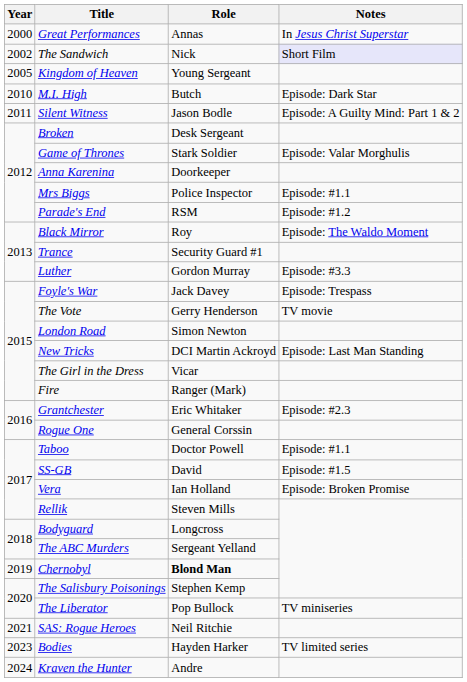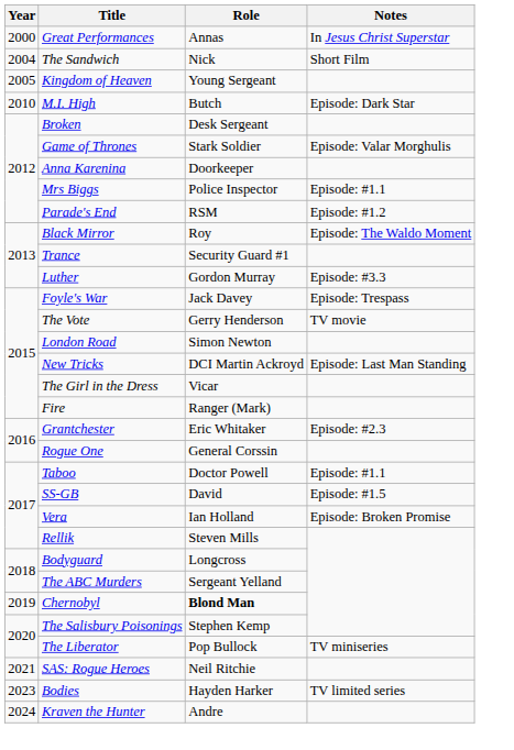 <table class="wikitable">
 <tr>
 <th>Year</th>
 <th>Title</th>
 <th>Role</th>
 <th class="unsortable">Notes</th>
 </tr>
 <tr>
 <td>2000</td>
 <td><em><a href='#'>Great Performances</a></em></td>
 <td>Annas</td>
 <td>In <em><a href='#'>Jesus Christ Superstar</a></em></td>
 </tr>
 <tr>
-<td>2002</td>
+<td>2004</td>
 <td><em>The Sandwich</em></td>
 <td>Nick</td>
-<td style="background: lavender;">Short Film</td>
+<td>Short Film</td>
 </tr>
 <tr>
 <td>2005</td>
 <td><em><a href='#'>Kingdom of Heaven</a></em></td>
 <td>Young Sergeant</td>
 <td></td>
 </tr>
 <tr>
 <td>2010</td>
 <td><em><a href='#'>M.I. High</a></em></td>
 <td>Butch</td>
 <td>Episode: Dark Star</td>
-</tr>
-<tr>
-<td>2011</td>
-<td><em><a href='#'>Silent Witness</a></em></td>
-<td>Jason Bodle</td>
-<td>Episode: A Guilty Mind: Part 1 & 2</td>
 </tr>
 <tr>
 <td rowspan="5">2012</td>
 <td><em><a href='#'>Broken</a></em></td>
 <td>Desk Sergeant</td>
 <td></td>
 </tr>
 <tr>
 <td><em><a href='#'>Game of Thrones</a></em></td>
 <td>Stark Soldier</td>
 <td>Episode: Valar Morghulis</td>
 </tr>
 <tr>
 <td><em><a href='#'>Anna Karenina</a></em></td>
 <td>Doorkeeper</td>
 <td></td>
 </tr>
 <tr>
 <td><em><a href='#'>Mrs Biggs</a></em></td>
 <td>Police Inspector</td>
 <td>Episode: #1.1</td>
 </tr>
 <tr>
 <td><em><a href='#'>Parade's End</a></em></td>
 <td>RSM</td>
 <td>Episode: #1.2</td>
 </tr>
 <tr>
 <td rowspan="3">2013</td>
 <td><em><a href='#'>Black Mirror</a></em></td>
 <td>Roy</td>
 <td>Episode: <a href='#'>The Waldo Moment</a></td>
 </tr>
 <tr>
 <td><em><a href='#'>Trance</a></em></td>
 <td>Security Guard #1</td>
 <td></td>
 </tr>
 <tr>
 <td><em><a href='#'>Luther</a></em></td>
 <td>Gordon Murray</td>
 <td>Episode: #3.3</td>
 </tr>
 <tr>
 <td rowspan="6">2015</td>
 <td><em><a href='#'>Foyle's War</a></em></td>
 <td>Jack Davey</td>
 <td>Episode: Trespass</td>
 </tr>
 <tr>
 <td><em>The Vote</em></td>
 <td>Gerry Henderson</td>
 <td>TV movie</td>
 </tr>
 <tr>
 <td><em><a href='#'>London Road</a></em></td>
 <td>Simon Newton</td>
 <td></td>
 </tr>
 <tr>
 <td><em><a href='#'>New Tricks</a></em></td>
 <td>DCI Martin Ackroyd</td>
 <td>Episode: Last Man Standing</td>
 </tr>
 <tr>
 <td><em>The Girl in the Dress</em></td>
 <td>Vicar</td>
 <td></td>
 </tr>
 <tr>
 <td><em>Fire</em></td>
 <td>Ranger (Mark)</td>
 <td></td>
 </tr>
 <tr>
 <td rowspan="2">2016</td>
 <td><em><a href='#'>Grantchester</a></em></td>
 <td>Eric Whitaker</td>
 <td>Episode: #2.3</td>
 </tr>
 <tr>
 <td><em><a href='#'>Rogue One</a></em></td>
 <td>General Corssin</td>
 <td></td>
 </tr>
 <tr>
 <td rowspan="4">2017</td>
 <td><em><a href='#'>Taboo</a></em></td>
 <td>Doctor Powell</td>
 <td>Episode: #1.1</td>
 </tr>
 <tr>
 <td><em><a href='#'>SS-GB</a></em></td>
 <td>David</td>
 <td>Episode: #1.5</td>
 </tr>
 <tr>
 <td><em><a href='#'>Vera</a></em></td>
 <td>Ian Holland</td>
 <td>Episode: Broken Promise</td>
 </tr>
 <tr>
 <td><em><a href='#'>Rellik</a></em></td>
 <td>Steven Mills</td>
 <td rowspan="5"></td>
 </tr>
 <tr>
 <td rowspan="2">2018</td>
 <td><em><a href='#'>Bodyguard</a></em></td>
 <td>Longcross</td>
 </tr>
 <tr>
 <td><em><a href='#'>The ABC Murders</a></em></td>
 <td>Sergeant Yelland</td>
 </tr>
 <tr>
 <td>2019</td>
 <td><em><a href='#'>Chernobyl</a></em></td>
 <td><strong>Blond Man</strong></td>
 </tr>
 <tr>
 <td rowspan="2">2020</td>
 <td><em><a href='#'>The Salisbury Poisonings</a></em></td>
 <td>Stephen Kemp</td>
 </tr>
 <tr>
 <td><em><a href='#'>The Liberator</a></em></td>
 <td>Pop Bullock</td>
 <td>TV miniseries</td>
 </tr>
 <tr>
 <td>2021</td>
 <td><em><a href='#'>SAS: Rogue Heroes</a></em></td>
 <td>Neil Ritchie</td>
 <td></td>
 </tr>
 <tr>
 <td>2023</td>
 <td><em><a href='#'>Bodies</a></em></td>
 <td>Hayden Harker</td>
 <td>TV limited series</td>
 </tr>
 <tr>
 <td>2024</td>
 <td><em><a href='#'>Kraven the Hunter</a></em></td>
 <td>Andre</td>
 <td></td>
 </tr>
 </table>
